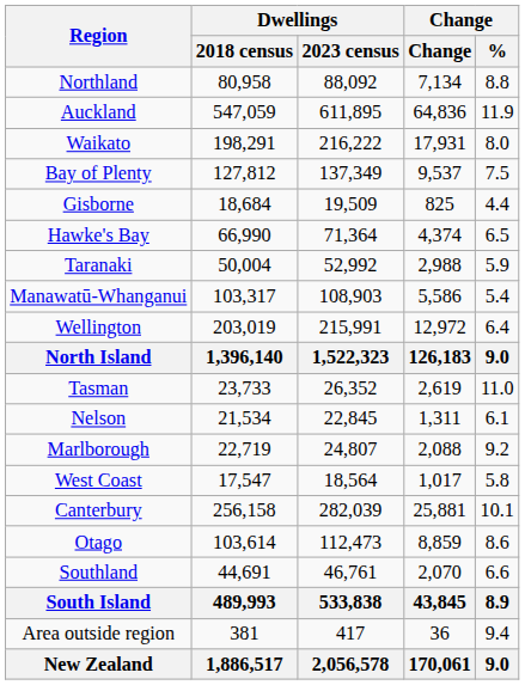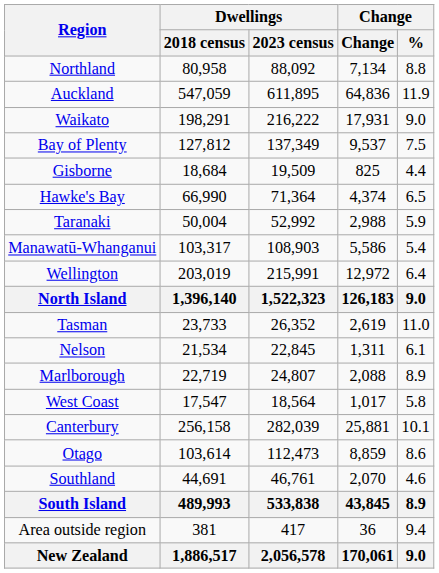 <table class="wikitable sortable" style="text-align:center;">
 <tr>
 <th rowspan="2"><a href='#'>Region</a></th>
 <th colspan="2">Dwellings</th>
 <th colspan="2">Change</th>
 </tr>
 <tr>
 <th>2018 census</th>
 <th>2023 census</th>
 <th>Change</th>
 <th>%</th>
 </tr>
 <tr>
 <td><a href='#'>Northland</a></td>
 <td>80,958</td>
 <td>88,092</td>
 <td>7,134</td>
 <td>8.8</td>
 </tr>
 <tr>
 <td><a href='#'>Auckland</a></td>
 <td>547,059</td>
 <td>611,895</td>
 <td>64,836</td>
 <td>11.9</td>
 </tr>
 <tr>
 <td><a href='#'>Waikato</a></td>
 <td>198,291</td>
 <td>216,222</td>
 <td>17,931</td>
-<td>8.0</td>
+<td>9.0</td>
 </tr>
 <tr>
 <td><a href='#'>Bay of Plenty</a></td>
 <td>127,812</td>
 <td>137,349</td>
 <td>9,537</td>
 <td>7.5</td>
 </tr>
 <tr>
 <td><a href='#'>Gisborne</a></td>
 <td>18,684</td>
 <td>19,509</td>
 <td>825</td>
 <td>4.4</td>
 </tr>
 <tr>
 <td><a href='#'>Hawke's Bay</a></td>
 <td>66,990</td>
 <td>71,364</td>
 <td>4,374</td>
 <td>6.5</td>
 </tr>
 <tr>
 <td><a href='#'>Taranaki</a></td>
 <td>50,004</td>
 <td>52,992</td>
 <td>2,988</td>
 <td>5.9</td>
 </tr>
 <tr>
 <td><a href='#'>Manawatū-Whanganui</a></td>
 <td>103,317</td>
 <td>108,903</td>
 <td>5,586</td>
 <td>5.4</td>
 </tr>
 <tr>
 <td><a href='#'>Wellington</a></td>
 <td>203,019</td>
 <td>215,991</td>
 <td>12,972</td>
 <td>6.4</td>
 </tr>
 <tr>
 <th><a href='#'>North Island</a></th>
 <th>1,396,140</th>
 <th>1,522,323</th>
 <th>126,183</th>
 <th>9.0</th>
 </tr>
 <tr>
 <td><a href='#'>Tasman</a></td>
 <td>23,733</td>
 <td>26,352</td>
 <td>2,619</td>
 <td>11.0</td>
 </tr>
 <tr>
 <td><a href='#'>Nelson</a></td>
 <td>21,534</td>
 <td>22,845</td>
 <td>1,311</td>
 <td>6.1</td>
 </tr>
 <tr>
 <td><a href='#'>Marlborough</a></td>
 <td>22,719</td>
 <td>24,807</td>
 <td>2,088</td>
-<td>9.2</td>
+<td>8.9</td>
 </tr>
 <tr>
 <td><a href='#'>West Coast</a></td>
 <td>17,547</td>
 <td>18,564</td>
 <td>1,017</td>
 <td>5.8</td>
 </tr>
 <tr>
 <td><a href='#'>Canterbury</a></td>
 <td>256,158</td>
 <td>282,039</td>
 <td>25,881</td>
 <td>10.1</td>
 </tr>
 <tr>
 <td><a href='#'>Otago</a></td>
 <td>103,614</td>
 <td>112,473</td>
 <td>8,859</td>
 <td>8.6</td>
 </tr>
 <tr>
 <td><a href='#'>Southland</a></td>
 <td>44,691</td>
 <td>46,761</td>
 <td>2,070</td>
-<td>6.6</td>
+<td>4.6</td>
 </tr>
 <tr>
 <th><a href='#'>South Island</a></th>
 <th>489,993</th>
 <th>533,838</th>
 <th>43,845</th>
 <th>8.9</th>
 </tr>
 <tr>
 <td>Area outside region</td>
 <td>381</td>
 <td>417</td>
 <td>36</td>
 <td>9.4</td>
 </tr>
 <tr>
 <th> New Zealand</th>
 <th>1,886,517</th>
 <th>2,056,578</th>
 <th>170,061</th>
 <th>9.0</th>
 </tr>
 </table>
